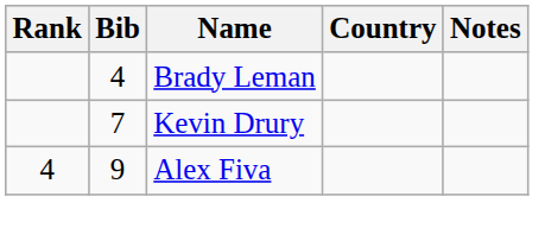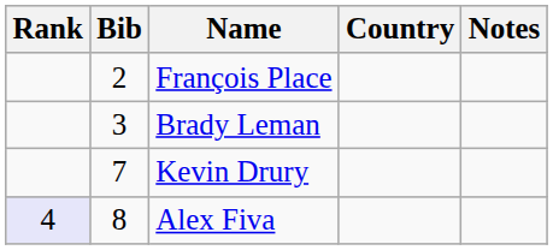 <table class="wikitable" style="text-align:center;">
 <tr>
 <th>Rank</th>
 <th>Bib</th>
 <th>Name</th>
 <th>Country</th>
 <th>Notes</th>
 </tr>
 <tr>
 <td></td>
-<td>4</td>
+<td>2</td>
+<td align=left><a href='#'>François Place</a></td>
+<td align=left></td>
+<td></td>
+</tr>
+<tr>
+<td></td>
+<td>3</td>
 <td align=left><a href='#'>Brady Leman</a></td>
 <td align=left></td>
 <td></td>
 </tr>
 <tr>
 <td></td>
 <td>7</td>
 <td align=left><a href='#'>Kevin Drury</a></td>
 <td align=left></td>
 <td></td>
 </tr>
 <tr>
-<td>4</td>
-<td>9</td>
+<td style="background: lavender;">4</td>
+<td>8</td>
 <td align=left><a href='#'>Alex Fiva</a></td>
 <td align=left></td>
 <td></td>
 </tr>
 </table>
